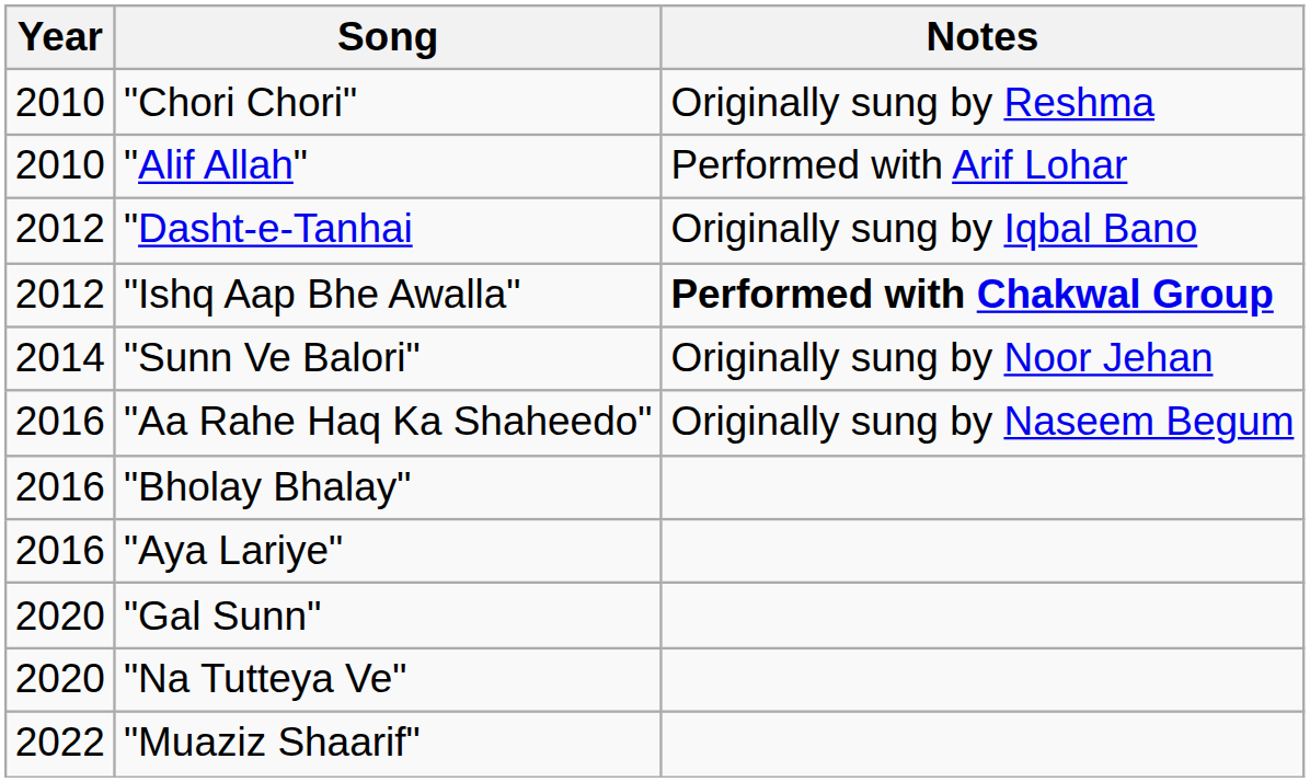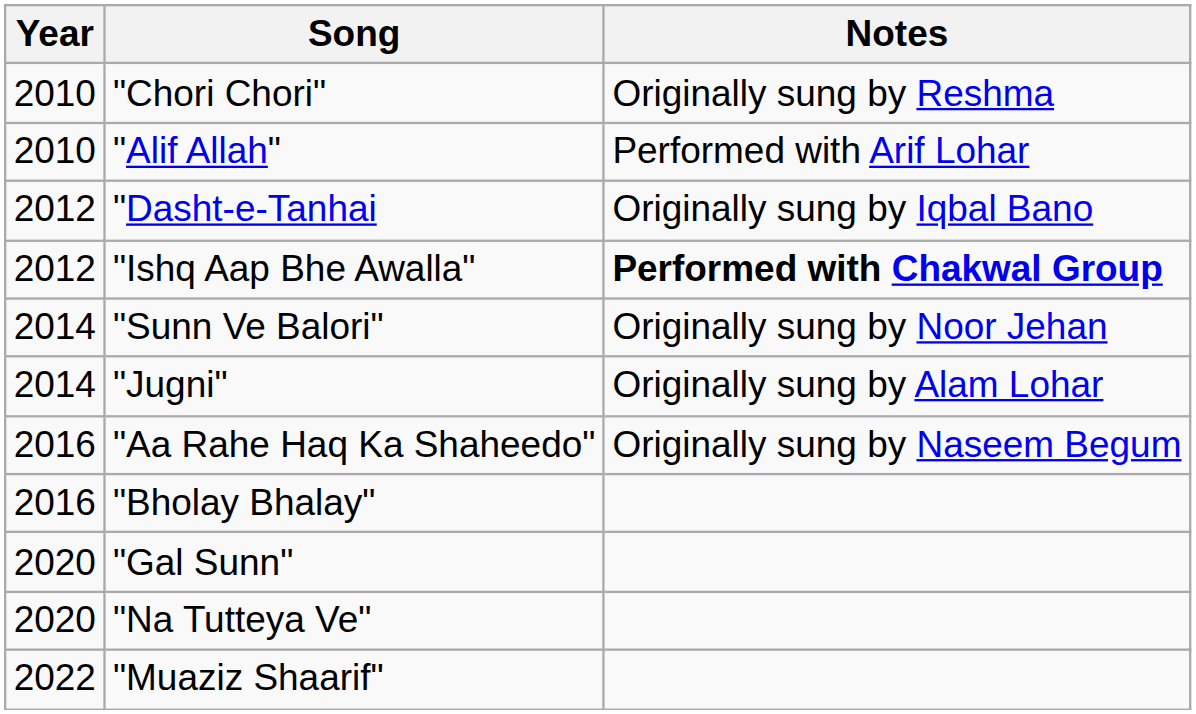 <table class="wikitable">
 <tr>
 <th>Year</th>
 <th>Song</th>
 <th>Notes</th>
 </tr>
 <tr>
 <td>2010</td>
 <td>"Chori Chori"</td>
 <td>Originally sung by <a href='#'>Reshma</a></td>
 </tr>
 <tr>
 <td>2010</td>
 <td>"<a href='#'>Alif Allah</a>" </td>
 <td>Performed with <a href='#'>Arif Lohar</a></td>
 </tr>
 <tr>
 <td>2012</td>
 <td>"<a href='#'>Dasht-e-Tanhai</a></td>
 <td>Originally sung by <a href='#'>Iqbal Bano</a></td>
 </tr>
 <tr>
 <td>2012</td>
 <td>"Ishq Aap Bhe Awalla"</td>
 <td><strong>Performed with <a href='#'>Chakwal Group</a></strong></td>
 </tr>
 <tr>
 <td>2014</td>
 <td>"Sunn Ve Balori"</td>
 <td>Originally sung by <a href='#'>Noor Jehan</a></td>
 </tr>
 <tr>
+<td>2014</td>
+<td>"Jugni"</td>
+<td>Originally sung by <a href='#'>Alam Lohar</a></td>
+</tr>
+<tr>
 <td>2016</td>
 <td>"Aa Rahe Haq Ka Shaheedo"</td>
 <td>Originally sung by <a href='#'>Naseem Begum</a></td>
 </tr>
 <tr>
 <td>2016</td>
 <td>"Bholay Bhalay"</td>
-<td></td>
-</tr>
-<tr>
-<td>2016</td>
-<td>"Aya Lariye"</td>
 <td></td>
 </tr>
 <tr>
 <td>2020</td>
 <td>"Gal Sunn"</td>
 <td></td>
 </tr>
 <tr>
 <td>2020</td>
 <td>"Na Tutteya Ve"</td>
 <td></td>
 </tr>
 <tr>
 <td>2022</td>
 <td>"Muaziz Shaarif"</td>
 <td></td>
 </tr>
 </table>
